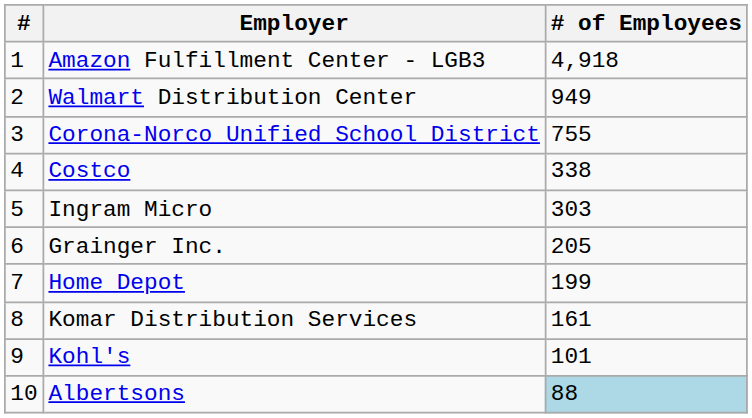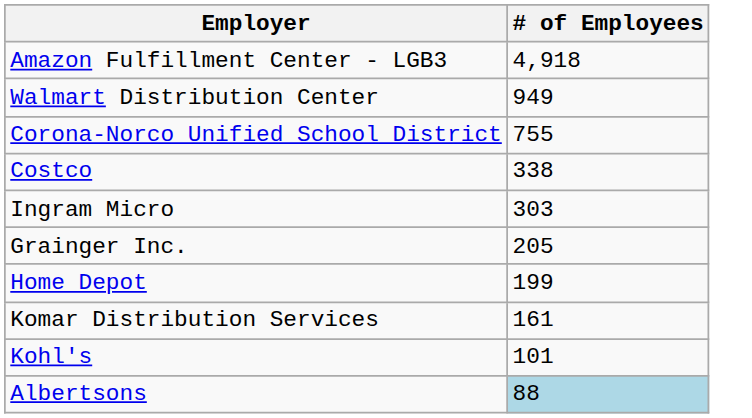 <table class="wikitable">
 <tr>
-<th>#</th>
 <th>Employer</th>
 <th># of Employees</th>
 </tr>
 <tr>
-<td>1</td>
 <td><a href='#'>Amazon</a> Fulfillment Center - LGB3</td>
 <td>4,918</td>
 </tr>
 <tr>
-<td>2</td>
 <td><a href='#'>Walmart</a> Distribution Center</td>
 <td>949</td>
 </tr>
 <tr>
-<td>3</td>
 <td><a href='#'>Corona-Norco Unified School District</a></td>
 <td>755</td>
 </tr>
 <tr>
-<td>4</td>
 <td><a href='#'>Costco</a></td>
 <td>338</td>
 </tr>
 <tr>
-<td>5</td>
 <td>Ingram Micro</td>
 <td>303</td>
 </tr>
 <tr>
-<td>6</td>
 <td>Grainger Inc.</td>
 <td>205</td>
 </tr>
 <tr>
-<td>7</td>
 <td><a href='#'>Home Depot</a></td>
 <td>199</td>
 </tr>
 <tr>
-<td>8</td>
 <td>Komar Distribution Services</td>
 <td>161</td>
 </tr>
 <tr>
-<td>9</td>
 <td><a href='#'>Kohl's</a></td>
 <td>101</td>
 </tr>
 <tr>
-<td>10</td>
 <td><a href='#'>Albertsons</a></td>
 <td style="background: lightblue;">88</td>
 </tr>
 </table>
